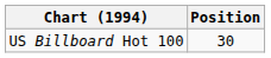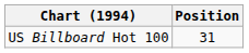 <table class="wikitable">
 <tr>
 <th>Chart (1994)</th>
 <th>Position</th>
 </tr>
 <tr>
 <td>US <em>Billboard</em> Hot 100</td>
-<td align="center">30</td>
+<td align="center">31</td>
 </tr>
 </table>
